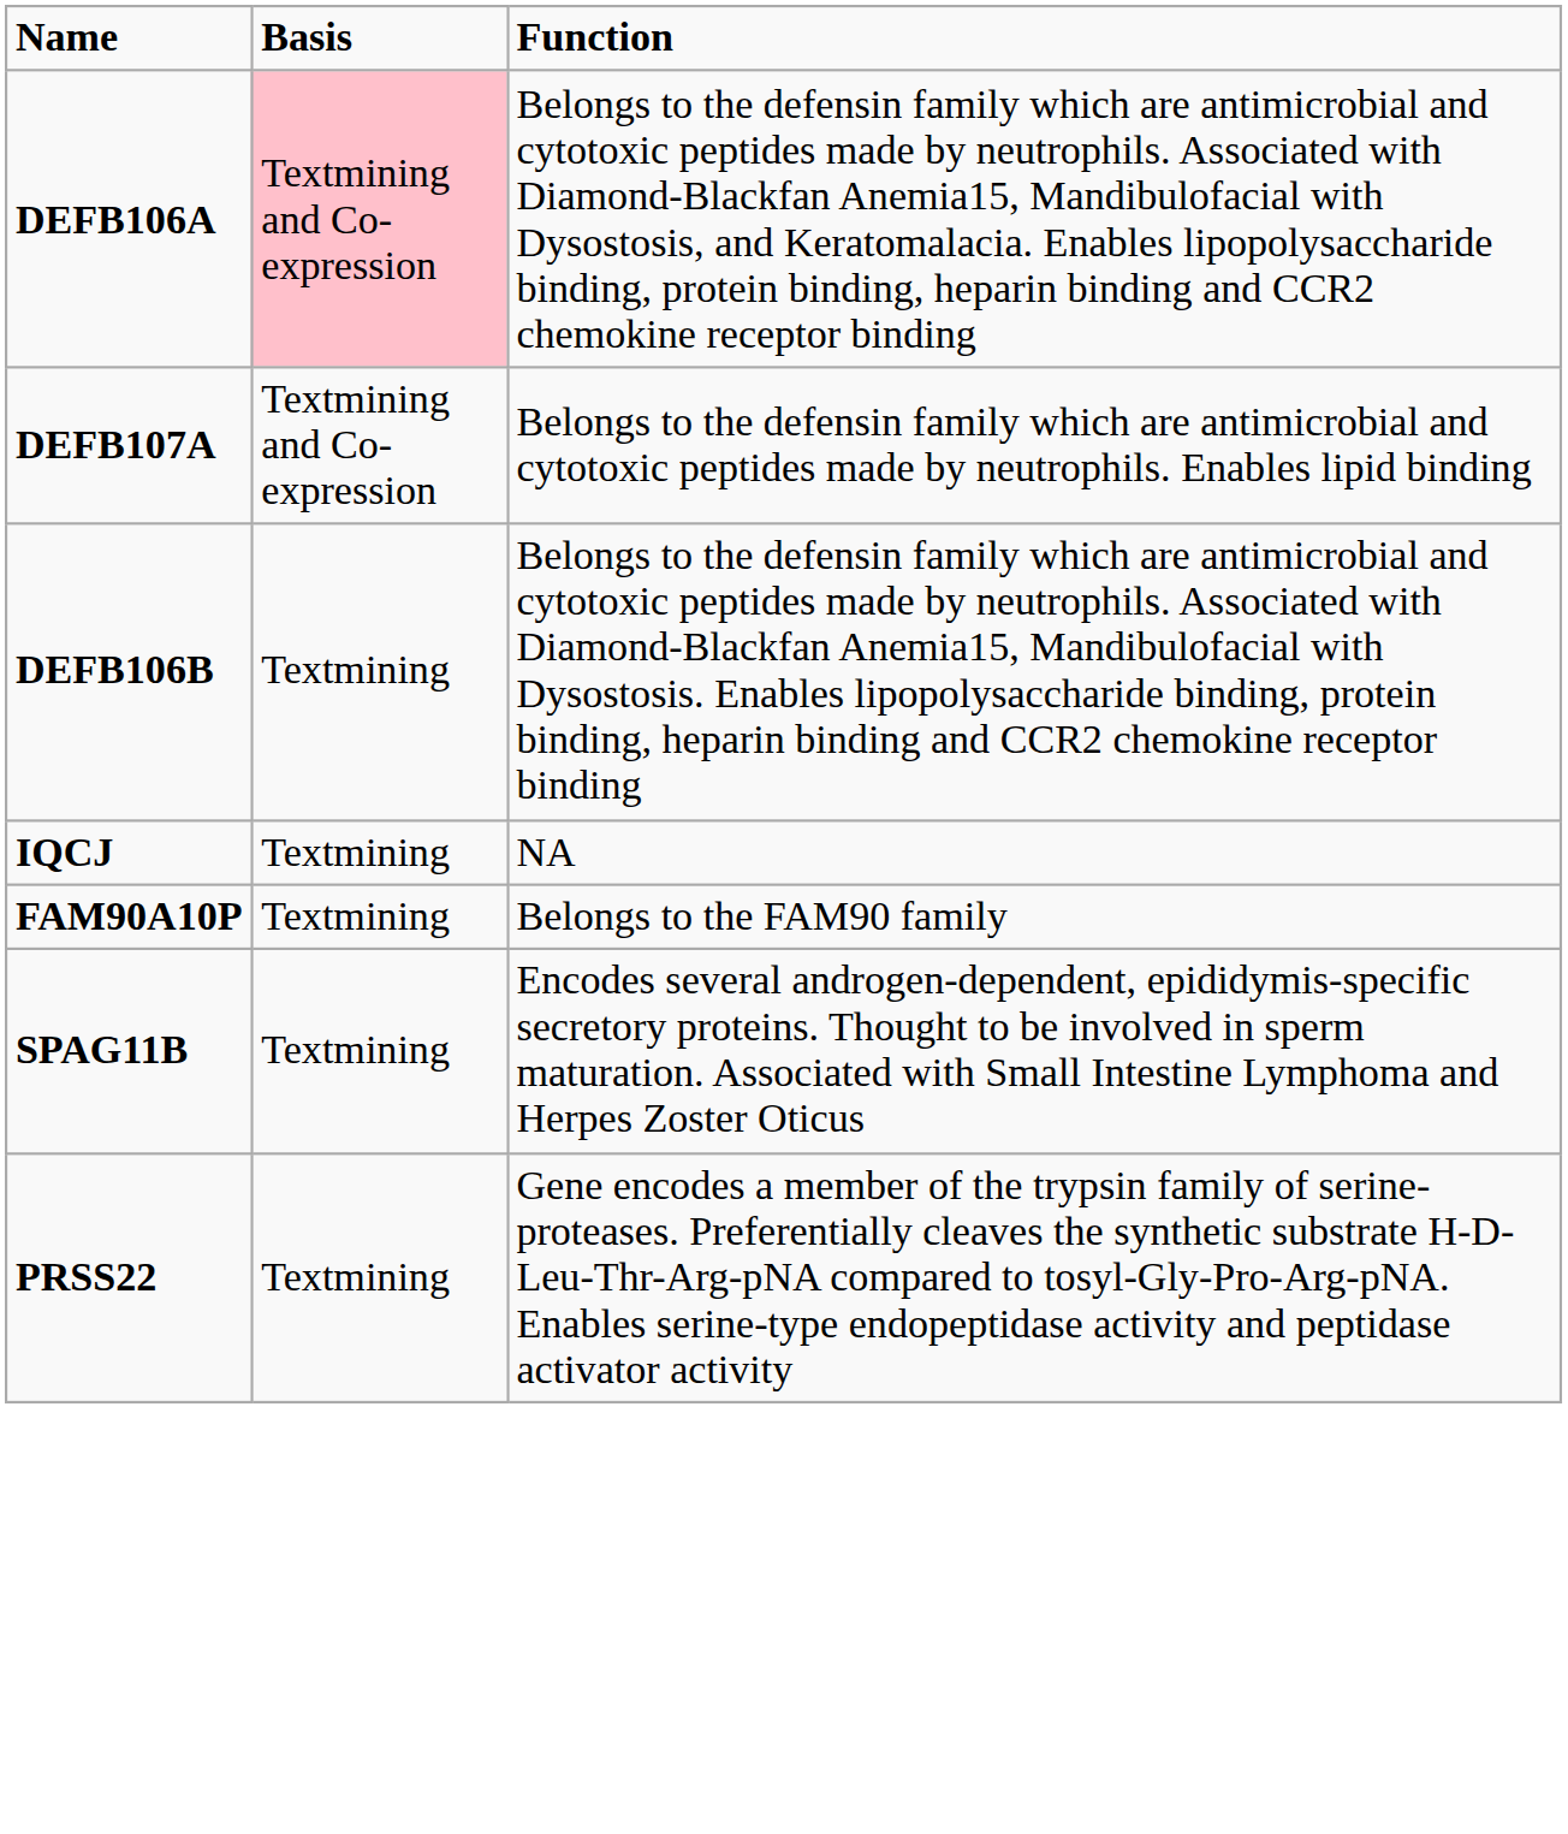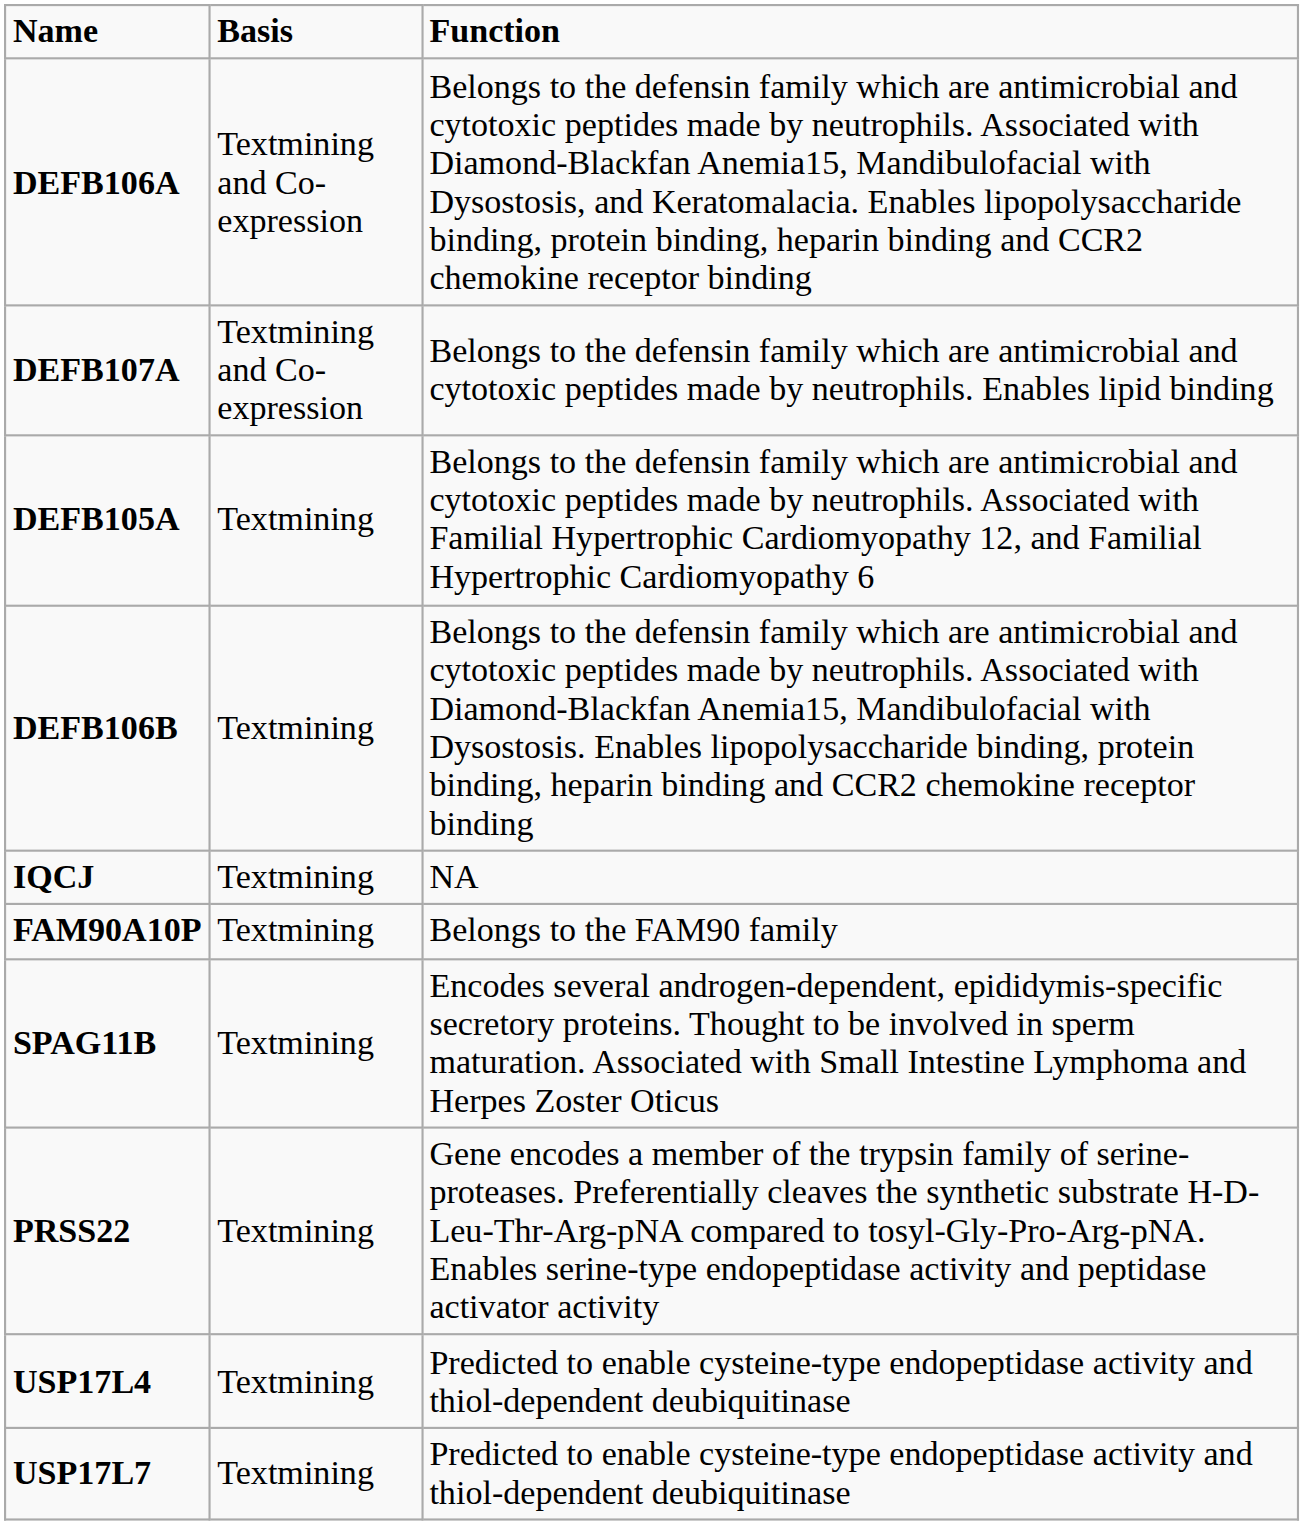 <table class="wikitable mw-collapsible mw-collapsed">
 <tr>
 <td><strong>Name</strong></td>
 <td><strong>Basis</strong></td>
 <td><strong>Function</strong></td>
 </tr>
 <tr>
 <td><strong>DEFB106A</strong><br></td>
-<td style="background: pink;">Textmining and Co-expression</td>
+<td>Textmining and Co-expression</td>
 <td>Belongs to the defensin family which are antimicrobial and cytotoxic peptides made by neutrophils. Associated with Diamond-Blackfan Anemia15, Mandibulofacial with Dysostosis, and Keratomalacia. Enables lipopolysaccharide binding, protein binding, heparin binding and CCR2 chemokine receptor binding</td>
 </tr>
 <tr>
 <td><strong>DEFB107A</strong><br></td>
 <td>Textmining and Co-expression</td>
 <td>Belongs to the defensin family which are antimicrobial and cytotoxic peptides made by neutrophils. Enables lipid binding</td>
+</tr>
+<tr>
+<td><strong>DEFB105A</strong><br></td>
+<td>Textmining</td>
+<td>Belongs to the defensin family which are antimicrobial and cytotoxic peptides made by neutrophils. Associated with Familial Hypertrophic Cardiomyopathy 12, and Familial Hypertrophic Cardiomyopathy 6</td>
 </tr>
 <tr>
 <td><strong>DEFB106B</strong><br></td>
 <td>Textmining</td>
 <td>Belongs to the defensin family which are antimicrobial and cytotoxic peptides made by neutrophils. Associated with Diamond-Blackfan Anemia15, Mandibulofacial with Dysostosis. Enables lipopolysaccharide binding, protein binding, heparin binding and CCR2 chemokine receptor binding</td>
 </tr>
 <tr>
 <td><strong>IQCJ</strong><br></td>
 <td>Textmining</td>
 <td>NA</td>
 </tr>
 <tr>
 <td><strong>FAM90A10P</strong><br></td>
 <td>Textmining</td>
 <td>Belongs to the FAM90 family</td>
 </tr>
 <tr>
 <td><strong>SPAG11B</strong><br></td>
 <td>Textmining</td>
 <td>Encodes several androgen-dependent, epididymis-specific secretory proteins. Thought to be involved in sperm maturation. Associated with Small Intestine Lymphoma and Herpes Zoster Oticus</td>
 </tr>
 <tr>
 <td><strong>PRSS22</strong><br></td>
 <td>Textmining</td>
 <td>Gene encodes a member of the trypsin family of serine-proteases. Preferentially cleaves the synthetic substrate H-D-Leu-Thr-Arg-pNA compared to tosyl-Gly-Pro-Arg-pNA. Enables serine-type endopeptidase activity and peptidase activator activity</td>
 </tr>
+<tr>
+<td><strong>USP17L4</strong><br></td>
+<td>Textmining</td>
+<td>Predicted to enable cysteine-type endopeptidase activity and thiol-dependent deubiquitinase</td>
+</tr>
+<tr>
+<td><strong>USP17L7</strong><br></td>
+<td>Textmining</td>
+<td>Predicted to enable cysteine-type endopeptidase activity and thiol-dependent deubiquitinase</td>
+</tr>
 </table>
